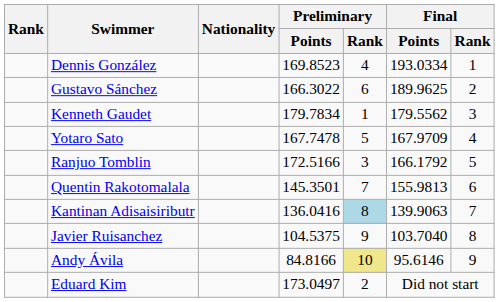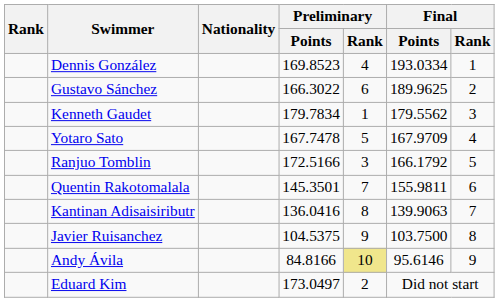 <table class="wikitable sortable" style="text-align:center">
 <tr>
 <th rowspan=2>Rank</th>
 <th rowspan=2>Swimmer</th>
 <th rowspan=2>Nationality</th>
 <th colspan=2>Preliminary</th>
 <th colspan=2>Final</th>
 </tr>
 <tr>
 <th>Points</th>
 <th>Rank</th>
 <th>Points</th>
 <th>Rank</th>
 </tr>
 <tr>
 <td></td>
 <td align=left><a href='#'>Dennis González</a></td>
 <td align=left></td>
 <td>169.8523</td>
 <td>4</td>
 <td>193.0334</td>
 <td>1</td>
 </tr>
 <tr>
 <td></td>
 <td align=left><a href='#'>Gustavo Sánchez</a></td>
 <td align=left></td>
 <td>166.3022</td>
 <td>6</td>
 <td>189.9625</td>
 <td>2</td>
 </tr>
 <tr>
 <td></td>
 <td align=left><a href='#'>Kenneth Gaudet</a></td>
 <td align=left></td>
 <td>179.7834</td>
 <td>1</td>
 <td>179.5562</td>
 <td>3</td>
 </tr>
 <tr>
 <td></td>
 <td align=left><a href='#'>Yotaro Sato</a></td>
 <td align=left></td>
 <td>167.7478</td>
 <td>5</td>
 <td>167.9709</td>
 <td>4</td>
 </tr>
 <tr>
 <td></td>
 <td align=left><a href='#'>Ranjuo Tomblin</a></td>
 <td align=left></td>
 <td>172.5166</td>
 <td>3</td>
 <td>166.1792</td>
 <td>5</td>
 </tr>
 <tr>
 <td></td>
 <td align=left><a href='#'>Quentin Rakotomalala</a></td>
 <td align=left></td>
 <td>145.3501</td>
 <td>7</td>
-<td>155.9813</td>
+<td>155.9811</td>
 <td>6</td>
 </tr>
 <tr>
 <td></td>
 <td align=left><a href='#'>Kantinan Adisaisiributr</a></td>
 <td align=left></td>
 <td>136.0416</td>
-<td style="background: lightblue;">8</td>
+<td>8</td>
 <td>139.9063</td>
 <td>7</td>
 </tr>
 <tr>
 <td></td>
 <td align=left><a href='#'>Javier Ruisanchez</a></td>
 <td align=left></td>
 <td>104.5375</td>
 <td>9</td>
-<td>103.7040</td>
+<td>103.7500</td>
 <td>8</td>
 </tr>
 <tr>
 <td></td>
 <td align=left><a href='#'>Andy Ávila</a></td>
 <td align=left></td>
 <td>84.8166</td>
 <td style="background: khaki;">10</td>
 <td>95.6146</td>
 <td>9</td>
 </tr>
 <tr>
 <td></td>
 <td align=left><a href='#'>Eduard Kim</a></td>
 <td align=left></td>
 <td>173.0497</td>
 <td>2</td>
 <td colspan=2>Did not start</td>
 </tr>
 </table>
